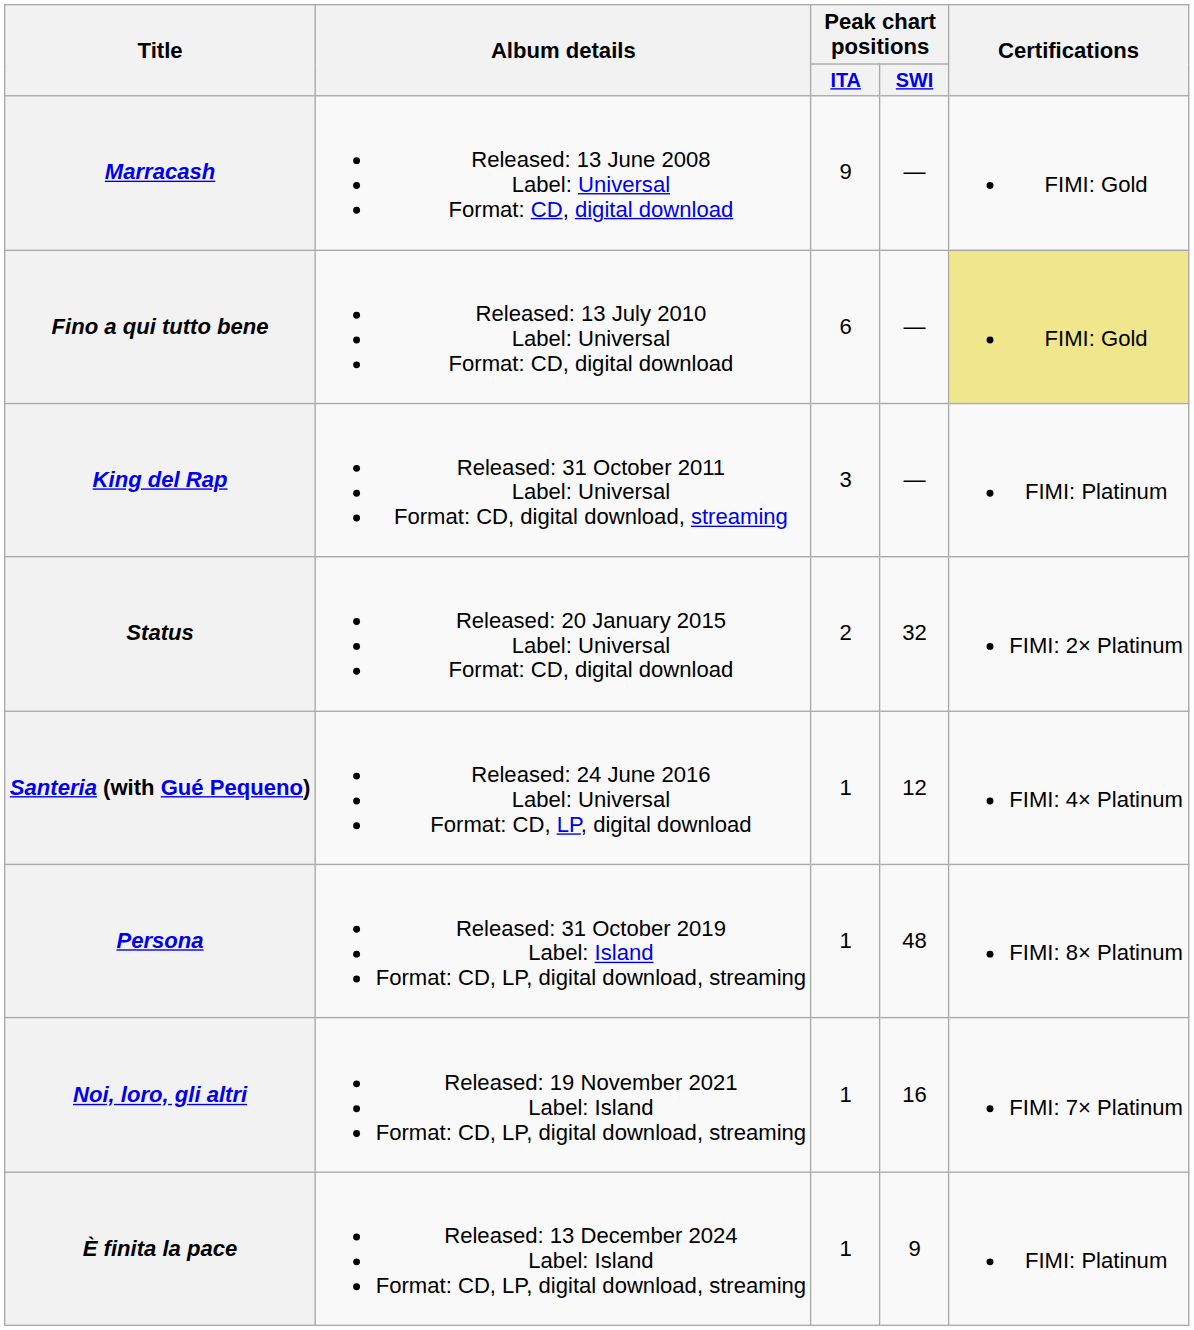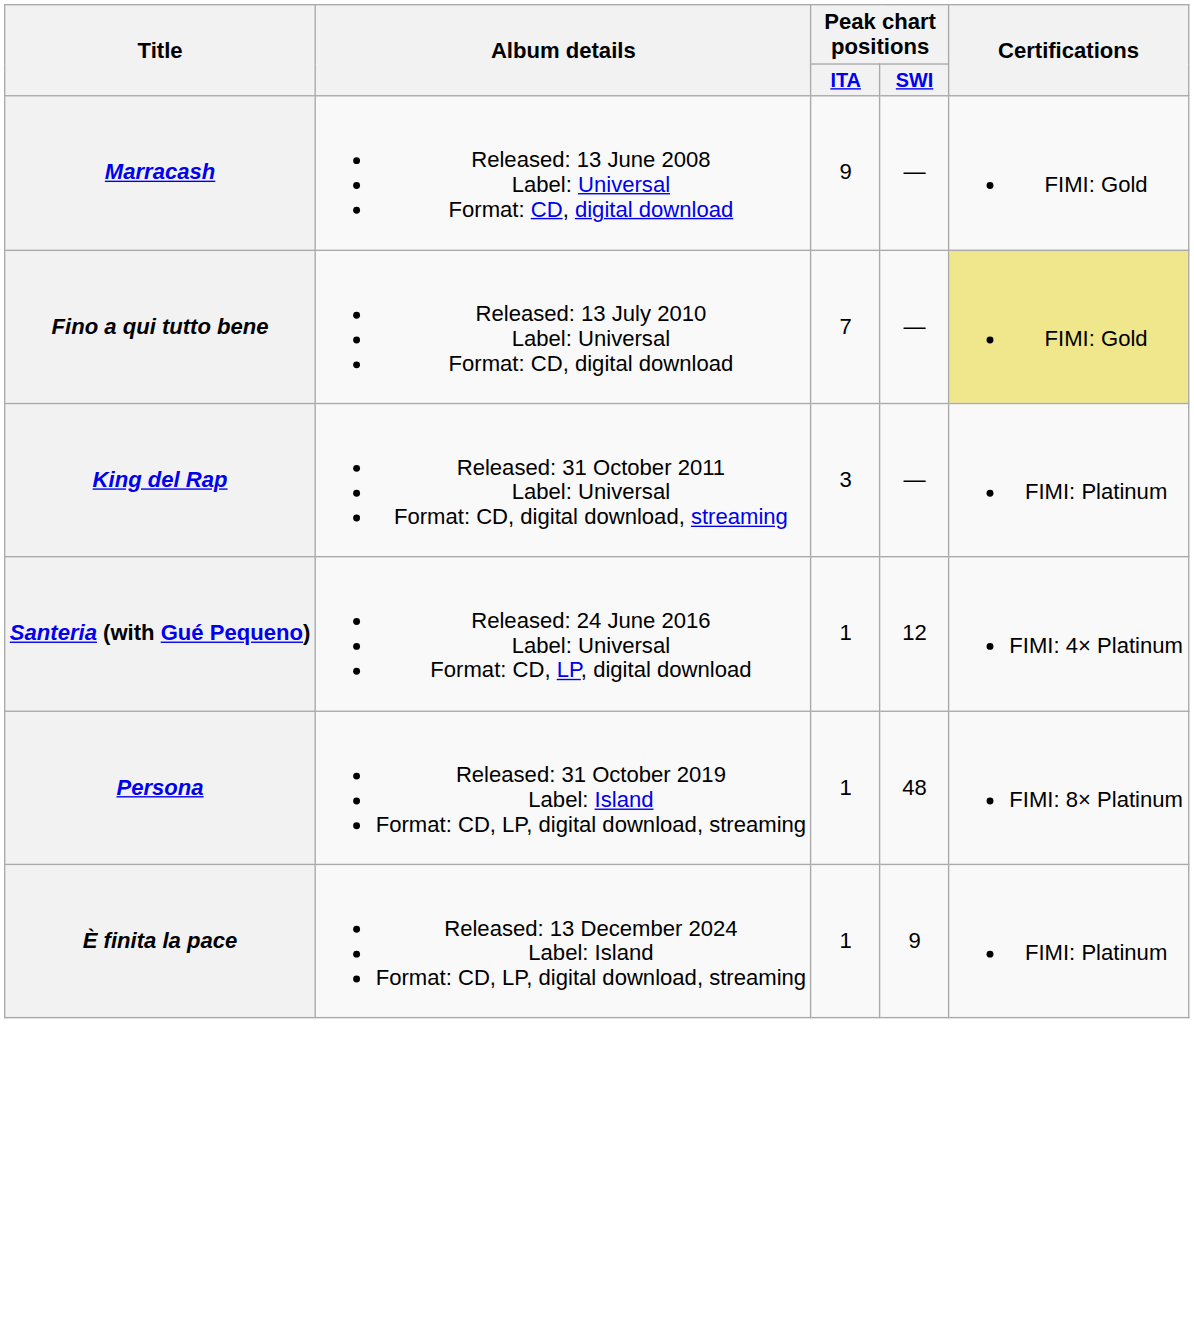 <table class="wikitable plainrowheaders" style="text-align:center;">
 <tr>
 <th scope="col" rowspan="2">Title</th>
 <th scope="col" rowspan="2">Album details</th>
 <th scope="col" colspan="2">Peak chart positions</th>
 <th scope="col" rowspan="2">Certifications</th>
 </tr>
 <tr>
 <th scope="col" style="width:3em;font-size:90%;"><a href='#'>ITA</a></th>
 <th scope="col" style="width:3em;font-size:90%;"><a href='#'>SWI</a></th>
 </tr>
 <tr>
 <th scope="row"><em><a href='#'>Marracash</a></em></th>
 <td><br><ul><li>Released: 13 June 2008</li><li>Label: <a href='#'>Universal</a></li><li>Format: <a href='#'>CD</a>, <a href='#'>digital download</a></li></ul></td>
 <td>9</td>
 <td>—</td>
 <td><br><ul><li>FIMI: Gold</li></ul></td>
 </tr>
 <tr>
 <th scope="row"><em>Fino a qui tutto bene</em></th>
 <td><br><ul><li>Released: 13 July 2010</li><li>Label: Universal</li><li>Format: CD, digital download</li></ul></td>
-<td>6</td>
+<td>7</td>
 <td>—</td>
 <td style="background: khaki;"><br><ul><li>FIMI: Gold</li></ul></td>
 </tr>
 <tr>
 <th scope="row"><em><a href='#'>King del Rap</a></em></th>
 <td><br><ul><li>Released: 31 October 2011</li><li>Label: Universal</li><li>Format: CD, digital download, <a href='#'>streaming</a></li></ul></td>
 <td>3</td>
 <td>—</td>
 <td><br><ul><li>FIMI: Platinum</li></ul></td>
-</tr>
-<tr>
-<th scope="row"><em>Status</em></th>
-<td><br><ul><li>Released: 20 January 2015</li><li>Label: Universal</li><li>Format: CD, digital download</li></ul></td>
-<td>2</td>
-<td>32</td>
-<td><br><ul><li>FIMI: 2× Platinum</li></ul></td>
 </tr>
 <tr>
 <th scope="row"><em><a href='#'>Santeria</a></em> (with <a href='#'>Gué Pequeno</a>)</th>
 <td><br><ul><li>Released: 24 June 2016</li><li>Label: Universal</li><li>Format: CD, <a href='#'>LP</a>, digital download</li></ul></td>
 <td>1</td>
 <td>12</td>
 <td><br><ul><li>FIMI: 4× Platinum</li></ul></td>
 </tr>
 <tr>
 <th scope="row"><em><a href='#'>Persona</a></em></th>
 <td><br><ul><li>Released: 31 October 2019</li><li>Label: <a href='#'>Island</a></li><li>Format: CD, LP, digital download, streaming</li></ul></td>
 <td>1</td>
 <td>48</td>
 <td><br><ul><li>FIMI: 8× Platinum</li></ul></td>
 </tr>
 <tr>
-<th scope="row"><em><a href='#'>Noi, loro, gli altri</a></em></th>
-<td><br><ul><li>Released: 19 November 2021</li><li>Label: Island</li><li>Format: CD, LP, digital download, streaming</li></ul></td>
-<td>1</td>
-<td>16</td>
-<td><br><ul><li>FIMI: 7× Platinum</li></ul></td>
-</tr>
-<tr>
 <th scope="row"><em>È finita la pace</em></th>
 <td><br><ul><li>Released: 13 December 2024</li><li>Label: Island</li><li>Format: CD, LP, digital download, streaming</li></ul></td>
 <td>1<br></td>
 <td>9</td>
 <td><br><ul><li>FIMI: Platinum</li></ul></td>
 </tr>
 </table>
